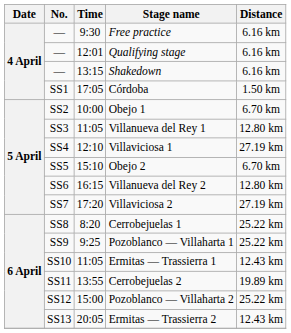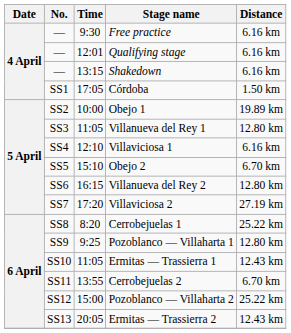 <table class="wikitable" style="font-size: 85%;">
 <tr>
 <th>Date</th>
 <th>No.</th>
 <th>Time</th>
 <th>Stage name</th>
 <th>Distance</th>
 </tr>
 <tr>
 <th rowspan="4">4 April</th>
 <td align="center">—</td>
 <td align="center">9:30</td>
 <td><em>Free practice</em></td>
 <td align="center">6.16 km</td>
 </tr>
 <tr>
 <td align="center">—</td>
 <td align="center">12:01</td>
 <td><em>Qualifying stage</em></td>
 <td align="center">6.16 km</td>
 </tr>
 <tr>
 <td align="center">—</td>
 <td align="center">13:15</td>
 <td><em>Shakedown</em></td>
 <td align="center">6.16 km</td>
 </tr>
 <tr>
 <td align="center">SS1</td>
 <td align="center">17:05</td>
 <td>Córdoba</td>
 <td align="center">1.50 km</td>
 </tr>
 <tr>
 <th rowspan="6">5 April</th>
 <td align="center">SS2</td>
 <td align="center">10:00</td>
 <td>Obejo 1</td>
-<td align="center">6.70 km</td>
+<td align="center">19.89 km</td>
 </tr>
 <tr>
 <td align="center">SS3</td>
 <td align="center">11:05</td>
 <td>Villanueva del Rey 1</td>
 <td align="center">12.80 km</td>
 </tr>
 <tr>
 <td align="center">SS4</td>
 <td align="center">12:10</td>
 <td>Villaviciosa 1</td>
-<td align="center">27.19 km</td>
+<td align="center">6.16 km</td>
 </tr>
 <tr>
 <td align="center">SS5</td>
 <td align="center">15:10</td>
 <td>Obejo 2</td>
 <td align="center">6.70 km</td>
 </tr>
 <tr>
 <td align="center">SS6</td>
 <td align="center">16:15</td>
 <td>Villanueva del Rey 2</td>
 <td align="center">12.80 km</td>
 </tr>
 <tr>
 <td align="center">SS7</td>
 <td align="center">17:20</td>
 <td>Villaviciosa 2</td>
 <td align="center">27.19 km</td>
 </tr>
 <tr>
 <th rowspan="6">6 April</th>
 <td align="center">SS8</td>
 <td align="center">8:20</td>
 <td>Cerrobejuelas 1</td>
 <td align="center">25.22 km</td>
 </tr>
 <tr>
 <td align="center">SS9</td>
 <td align="center">9:25</td>
 <td>Pozoblanco — Villaharta 1</td>
-<td align="center">25.22 km</td>
+<td align="center">12.80 km</td>
 </tr>
 <tr>
 <td align="center">SS10</td>
 <td align="center">11:05</td>
 <td>Ermitas — Trassierra 1</td>
 <td align="center">12.43 km</td>
 </tr>
 <tr>
 <td align="center">SS11</td>
 <td align="center">13:55</td>
 <td>Cerrobejuelas 2</td>
-<td align="center">19.89 km</td>
+<td align="center">6.70 km</td>
 </tr>
 <tr>
 <td align="center">SS12</td>
 <td align="center">15:00</td>
 <td>Pozoblanco — Villaharta 2</td>
 <td align="center">25.22 km</td>
 </tr>
 <tr>
 <td align="center">SS13</td>
 <td align="center">20:05</td>
 <td>Ermitas — Trassierra 2</td>
 <td align="center">12.43 km</td>
 </tr>
 <tr>
 </tr>
 </table>
